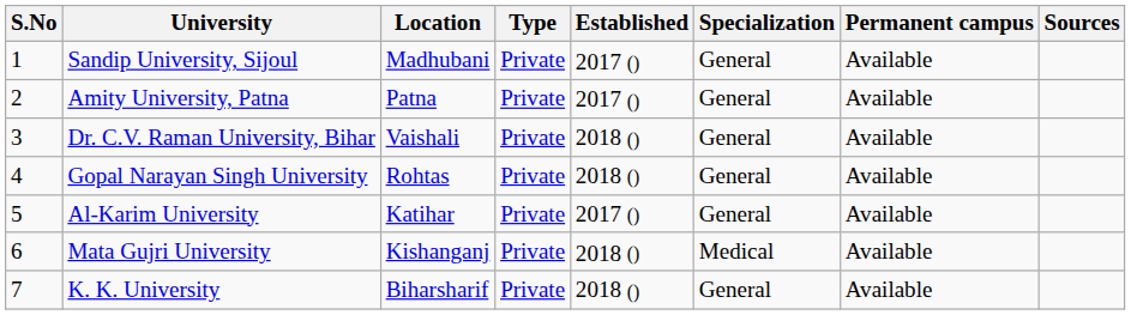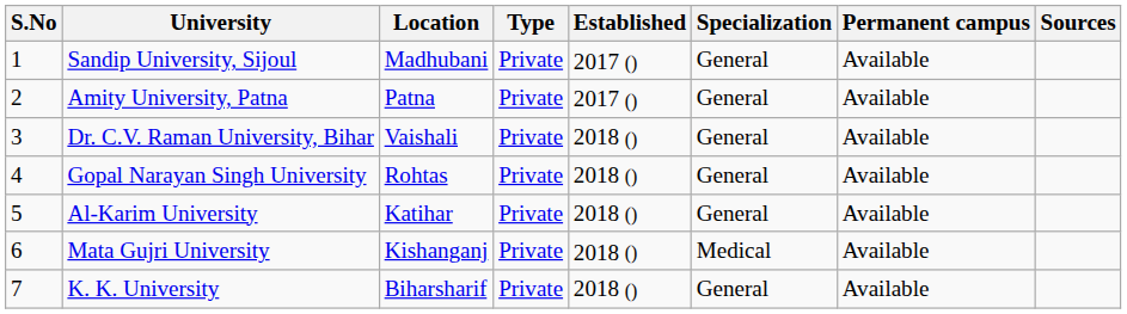 <table class="wikitable sortable plainrowheaders">
 <tr>
 <th scope="col">S.No</th>
 <th scope="col">University</th>
 <th scope="col">Location</th>
 <th scope="col">Type</th>
 <th scope="col">Established</th>
 <th scope="col">Specialization</th>
 <th scope="col">Permanent campus</th>
 <th scope="col" class="unsortable">Sources</th>
 </tr>
 <tr>
 <td>1</td>
 <td><a href='#'>Sandip University, Sijoul</a></td>
 <td><a href='#'>Madhubani</a></td>
 <td><a href='#'>Private</a></td>
 <td>2017 <small>(<sup></sup>)</small></td>
 <td>General</td>
 <td>Available</td>
 <td></td>
 </tr>
 <tr>
 <td>2</td>
 <td><a href='#'>Amity University, Patna</a></td>
 <td><a href='#'>Patna</a></td>
 <td><a href='#'>Private</a></td>
 <td>2017 <small>(<sup></sup>)</small></td>
 <td>General</td>
 <td>Available</td>
 <td></td>
 </tr>
 <tr>
 <td>3</td>
 <td><a href='#'>Dr. C.V. Raman University, Bihar</a></td>
 <td><a href='#'>Vaishali</a></td>
 <td><a href='#'>Private</a></td>
 <td>2018 <small>(<sup></sup>)</small></td>
 <td>General</td>
 <td>Available</td>
 <td></td>
 </tr>
 <tr>
 <td>4</td>
 <td><a href='#'>Gopal Narayan Singh University</a></td>
 <td><a href='#'>Rohtas</a></td>
 <td><a href='#'>Private</a></td>
 <td>2018 <small>(<sup></sup>)</small></td>
 <td>General</td>
 <td>Available</td>
 <td></td>
 </tr>
 <tr>
 <td>5</td>
 <td><a href='#'>Al-Karim University</a></td>
 <td><a href='#'>Katihar</a></td>
 <td><a href='#'>Private</a></td>
-<td>2017 <small>(<sup></sup>)</small></td>
+<td>2018 <small>(<sup></sup>)</small></td>
 <td>General</td>
 <td>Available</td>
 <td></td>
 </tr>
 <tr>
 <td>6</td>
 <td><a href='#'>Mata Gujri University</a></td>
 <td><a href='#'>Kishanganj</a></td>
 <td><a href='#'>Private</a></td>
 <td>2018 <small>(<sup></sup>)</small></td>
 <td>Medical</td>
 <td>Available</td>
 <td></td>
 </tr>
 <tr>
 <td>7</td>
 <td><a href='#'>K. K. University</a></td>
 <td><a href='#'>Biharsharif</a></td>
 <td><a href='#'>Private</a></td>
 <td>2018 <small>(<sup></sup>)</small></td>
 <td>General</td>
 <td>Available</td>
 <td></td>
 </tr>
 </table>
